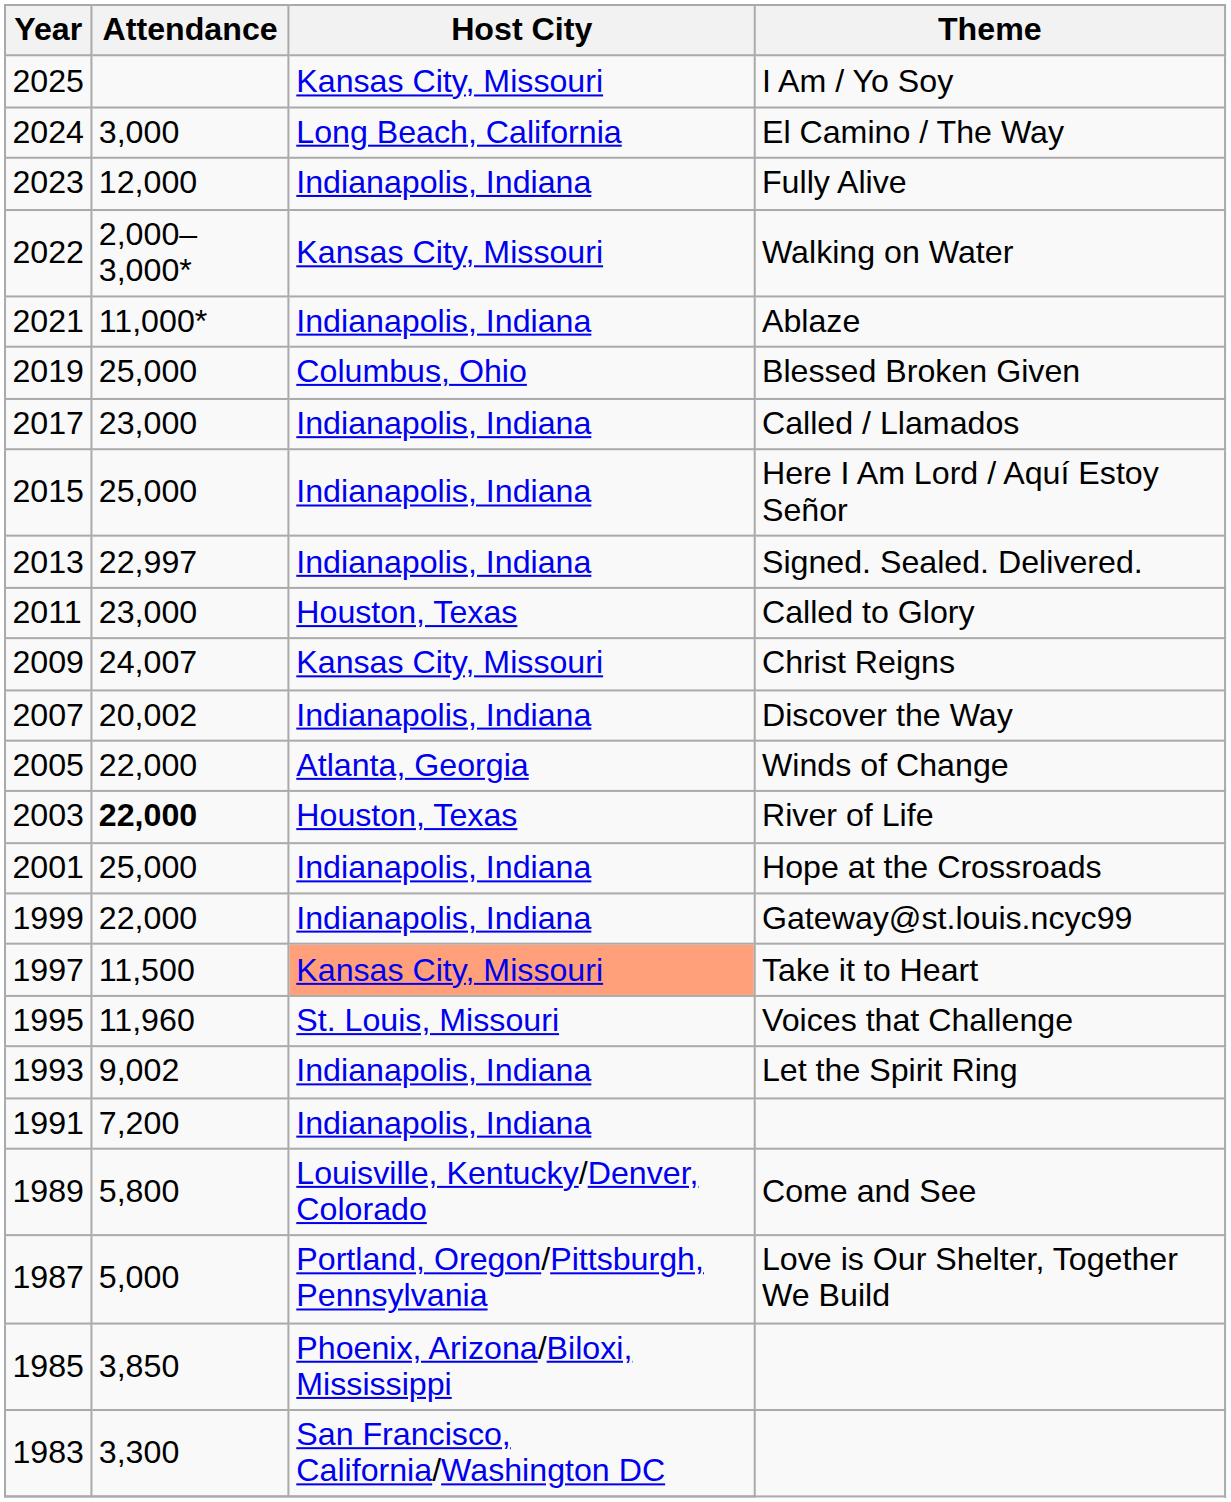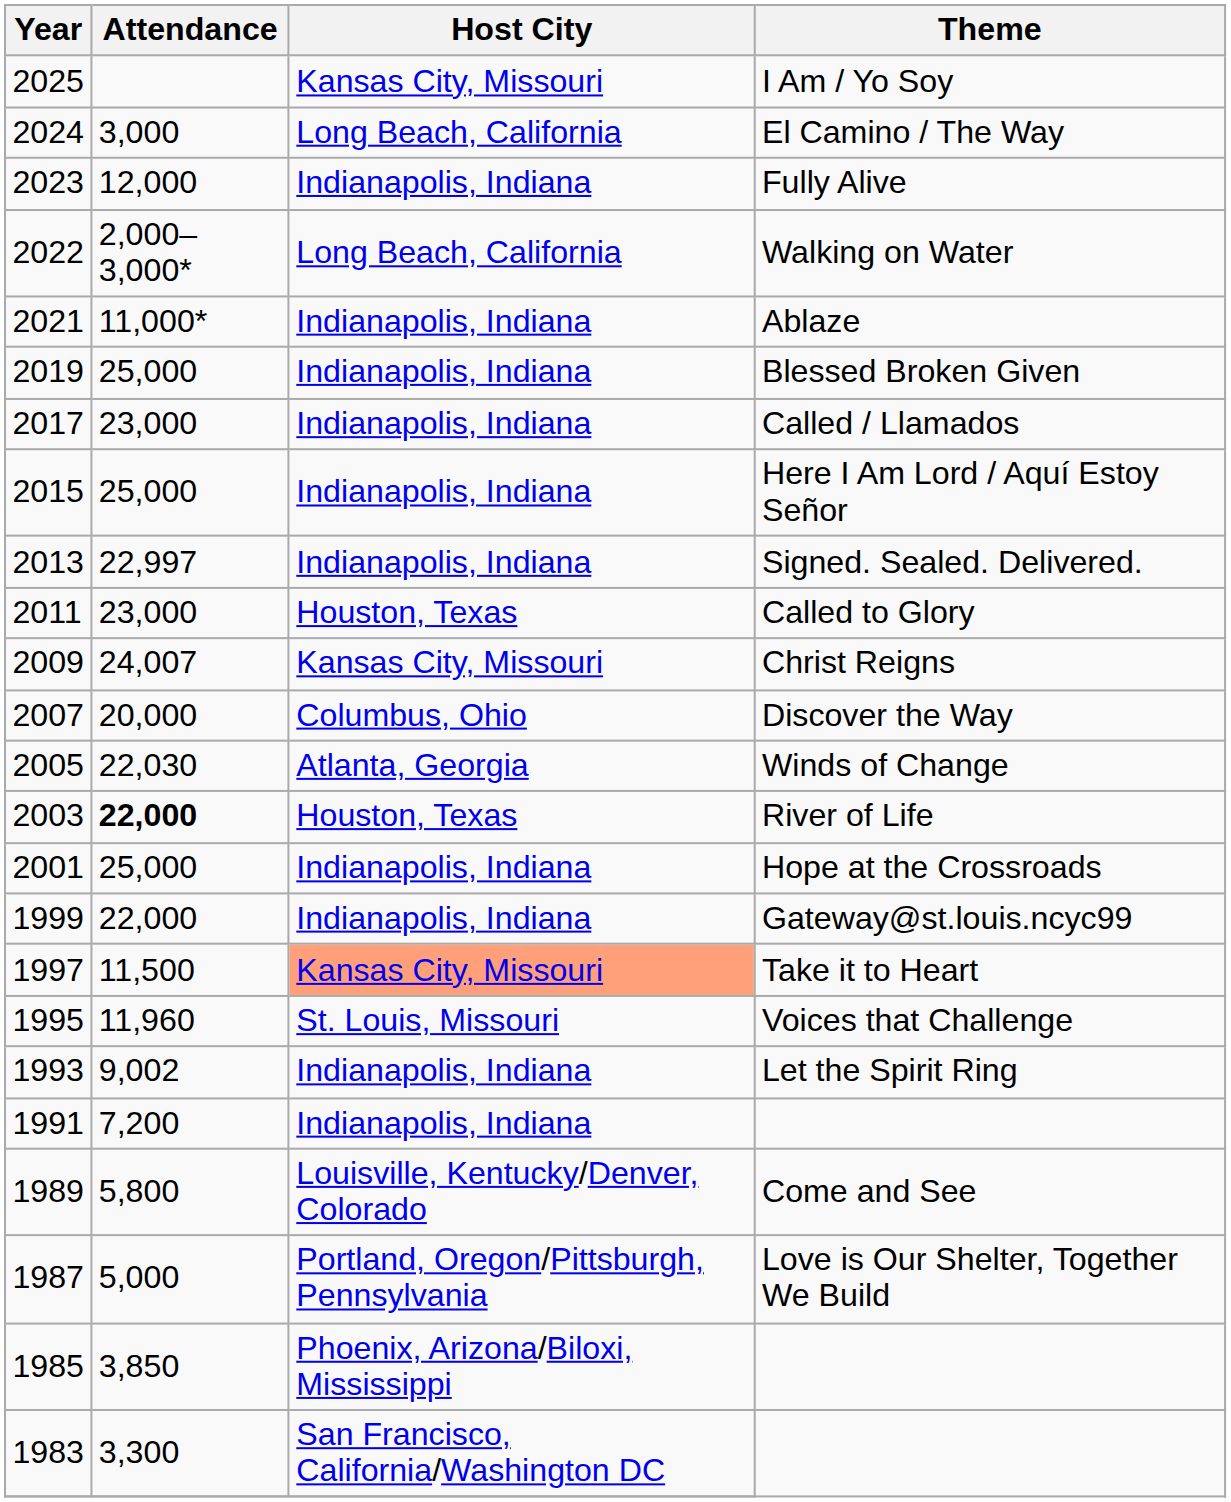 <table class="wikitable" border="1">
 <tr>
 <th>Year</th>
 <th>Attendance</th>
 <th>Host City</th>
 <th>Theme</th>
 </tr>
 <tr>
 <td>2025</td>
 <td></td>
 <td><a href='#'>Kansas City, Missouri</a></td>
 <td>I Am / Yo Soy</td>
 </tr>
 <tr>
 <td>2024</td>
 <td>3,000</td>
 <td><a href='#'>Long Beach, California</a></td>
 <td>El Camino / The Way</td>
 </tr>
 <tr>
 <td>2023</td>
 <td>12,000</td>
 <td><a href='#'>Indianapolis, Indiana</a></td>
 <td>Fully Alive</td>
 </tr>
 <tr>
 <td>2022</td>
 <td>2,000–3,000*</td>
-<td><a href='#'>Kansas City, Missouri</a></td>
+<td><a href='#'>Long Beach, California</a></td>
 <td>Walking on Water</td>
 </tr>
 <tr>
 <td>2021</td>
 <td>11,000*</td>
 <td><a href='#'>Indianapolis, Indiana</a></td>
 <td>Ablaze</td>
 </tr>
 <tr>
 <td>2019</td>
 <td>25,000</td>
-<td><a href='#'>Columbus, Ohio</a></td>
+<td><a href='#'>Indianapolis, Indiana</a></td>
 <td>Blessed Broken Given</td>
 </tr>
 <tr>
 <td>2017</td>
 <td>23,000</td>
 <td><a href='#'>Indianapolis, Indiana</a></td>
 <td>Called / Llamados</td>
 </tr>
 <tr>
 <td>2015</td>
 <td>25,000</td>
 <td><a href='#'>Indianapolis, Indiana</a></td>
 <td>Here I Am Lord / Aquí Estoy Señor</td>
 </tr>
 <tr>
 <td>2013</td>
 <td>22,997</td>
 <td><a href='#'>Indianapolis, Indiana</a></td>
 <td>Signed. Sealed. Delivered.</td>
 </tr>
 <tr>
 <td>2011</td>
 <td>23,000</td>
 <td><a href='#'>Houston, Texas</a></td>
 <td>Called to Glory</td>
 </tr>
 <tr>
 <td>2009</td>
 <td>24,007</td>
 <td><a href='#'>Kansas City, Missouri</a></td>
 <td>Christ Reigns</td>
 </tr>
 <tr>
 <td>2007</td>
-<td>20,002</td>
-<td><a href='#'>Indianapolis, Indiana</a></td>
+<td>20,000</td>
+<td><a href='#'>Columbus, Ohio</a></td>
 <td>Discover the Way</td>
 </tr>
 <tr>
 <td>2005</td>
-<td>22,000</td>
+<td>22,030</td>
 <td><a href='#'>Atlanta, Georgia</a></td>
 <td>Winds of Change</td>
 </tr>
 <tr>
 <td>2003</td>
 <td><strong>22,000</strong></td>
 <td><a href='#'>Houston, Texas</a></td>
 <td>River of Life</td>
 </tr>
 <tr>
 <td>2001</td>
 <td>25,000</td>
 <td><a href='#'>Indianapolis, Indiana</a></td>
 <td>Hope at the Crossroads</td>
 </tr>
 <tr>
 <td>1999</td>
 <td>22,000</td>
 <td><a href='#'>Indianapolis, Indiana</a></td>
 <td>Gateway@st.louis.ncyc99</td>
 </tr>
 <tr>
 <td>1997</td>
 <td>11,500</td>
 <td style="background: lightsalmon;"><a href='#'>Kansas City, Missouri</a></td>
 <td>Take it to Heart</td>
 </tr>
 <tr>
 <td>1995</td>
 <td>11,960</td>
 <td><a href='#'>St. Louis, Missouri</a></td>
 <td>Voices that Challenge</td>
 </tr>
 <tr />
 <td>1993</td>
 <td>9,002</td>
 <td><a href='#'>Indianapolis, Indiana</a></td>
 <td>Let the Spirit Ring</td>
 </tr>
 <tr>
 <td>1991</td>
 <td>7,200</td>
 <td><a href='#'>Indianapolis, Indiana</a></td>
 <td></td>
 </tr>
 <tr>
 <td>1989</td>
 <td>5,800</td>
 <td><a href='#'>Louisville, Kentucky</a>/<a href='#'>Denver, Colorado</a></td>
 <td>Come and See</td>
 </tr>
 <tr>
 <td>1987</td>
 <td>5,000</td>
 <td><a href='#'>Portland, Oregon</a>/<a href='#'>Pittsburgh, Pennsylvania</a></td>
 <td>Love is Our Shelter, Together We Build</td>
 </tr>
 <tr>
 <td>1985</td>
 <td>3,850</td>
 <td><a href='#'>Phoenix, Arizona</a>/<a href='#'>Biloxi, Mississippi</a></td>
 <td></td>
 </tr>
 <tr>
 <td>1983</td>
 <td>3,300</td>
 <td><a href='#'>San Francisco, California</a>/<a href='#'>Washington DC</a></td>
 </tr>
 <tr>
 </tr>
 </table>
